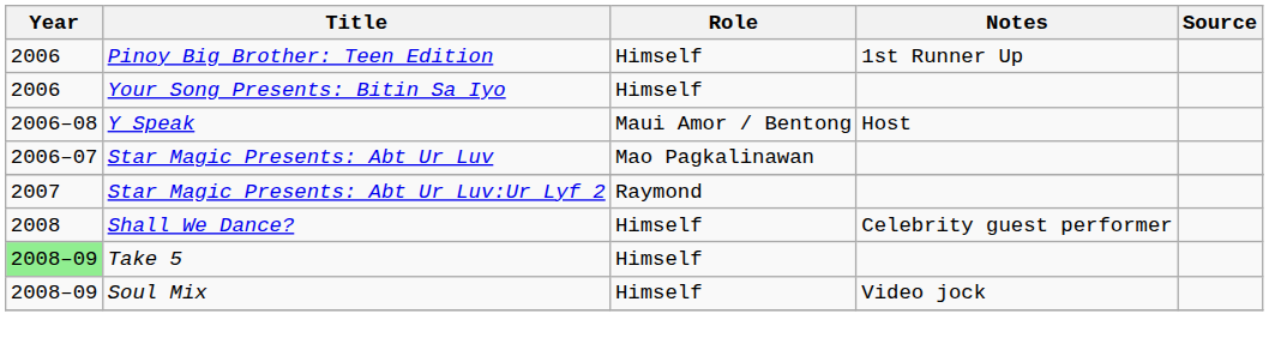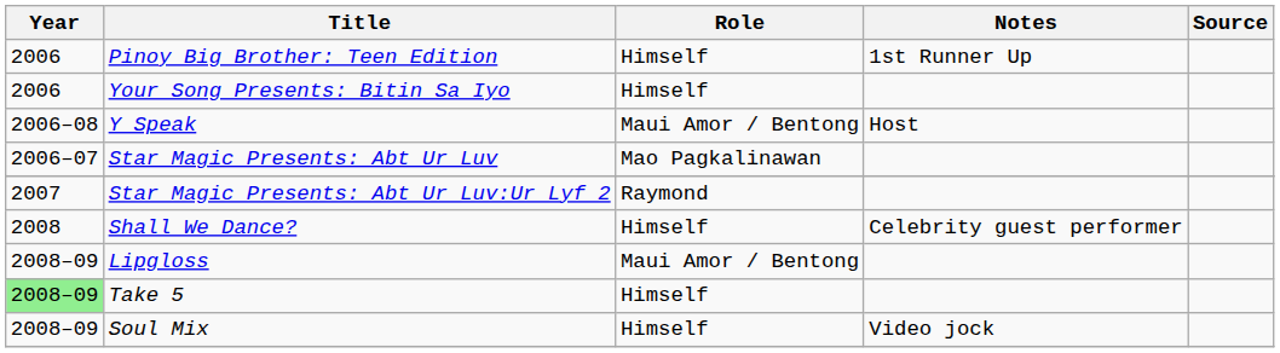 <table class="wikitable sortable" >
 <tr>
 <th>Year</th>
 <th>Title</th>
 <th>Role</th>
 <th class="unsortable">Notes </th>
 <th class="unsortable">Source </th>
 </tr>
 <tr>
 <td>2006</td>
 <td><em><a href='#'>Pinoy Big Brother: Teen Edition</a></em></td>
 <td>Himself</td>
 <td>1st Runner Up</td>
 <td></td>
 </tr>
 <tr>
 <td>2006</td>
 <td><em><a href='#'>Your Song Presents: Bitin Sa Iyo</a></em></td>
 <td>Himself</td>
 <td></td>
 <td></td>
 </tr>
 <tr>
 <td>2006–08</td>
 <td><em><a href='#'>Y Speak</a></em></td>
 <td>Maui Amor / Bentong</td>
 <td>Host</td>
 <td></td>
 </tr>
 <tr>
 <td>2006–07</td>
 <td><em><a href='#'>Star Magic Presents: Abt Ur Luv</a></em></td>
 <td>Mao Pagkalinawan</td>
 <td></td>
 <td></td>
 </tr>
 <tr>
 </tr>
 <tr>
 <td>2007</td>
 <td><em><a href='#'>Star Magic Presents: Abt Ur Luv:Ur Lyf 2</a></em></td>
 <td>Raymond</td>
 <td></td>
 <td></td>
 </tr>
 <tr>
 <td>2008</td>
 <td><em><a href='#'>Shall We Dance?</a></em></td>
 <td>Himself</td>
 <td>Celebrity guest performer</td>
 <td></td>
 </tr>
 <tr>
+<td>2008–09</td>
+<td><em><a href='#'>Lipgloss</a></em></td>
+<td>Maui Amor / Bentong</td>
+<td></td>
+<td></td>
+</tr>
+<tr>
 <td style="background: lightgreen;">2008–09</td>
 <td><em>Take 5</em></td>
 <td>Himself</td>
 <td></td>
 <td></td>
 </tr>
 <tr>
 <td>2008–09</td>
 <td><em>Soul Mix</em></td>
 <td>Himself</td>
 <td>Video jock</td>
 <td></td>
 </tr>
 <tr>
 </tr>
 </table>
